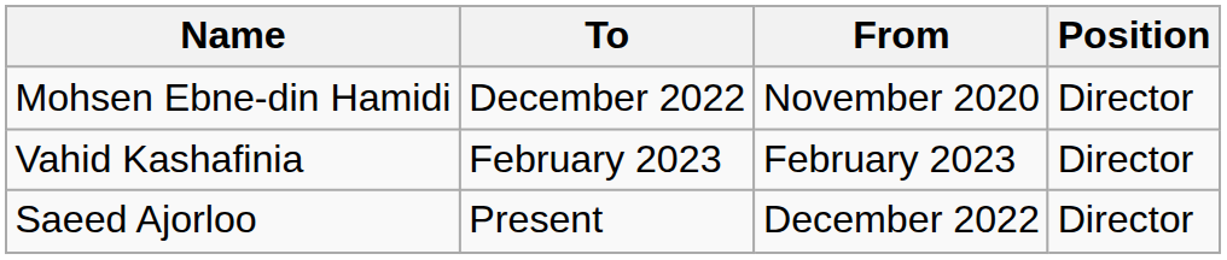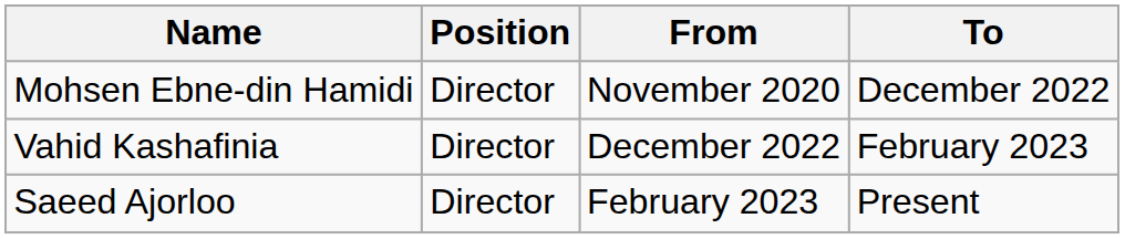 <table class="wikitable">
 <tr>
 <th>Name</th>
+<th>Position</th>
+<th>From</th>
 <th>To</th>
-<th>From</th>
-<th>Position</th>
 </tr>
 <tr>
 <td>Mohsen Ebne-din Hamidi</td>
+<td>Director</td>
+<td>November 2020</td>
 <td>December 2022</td>
-<td>November 2020</td>
-<td>Director</td>
 </tr>
 <tr>
 <td>Vahid Kashafinia</td>
+<td>Director</td>
+<td>December 2022</td>
 <td>February 2023</td>
-<td>February 2023</td>
-<td>Director</td>
 </tr>
 <tr>
 <td>Saeed Ajorloo</td>
+<td>Director</td>
+<td>February 2023</td>
 <td>Present</td>
-<td>December 2022</td>
-<td>Director</td>
 </tr>
 </table>
